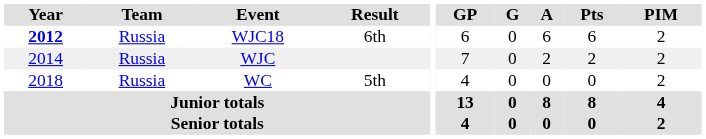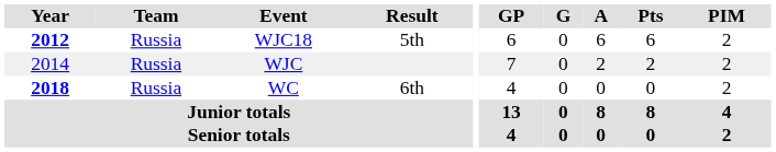 <table border="0" cellpadding="1" cellspacing="0" ID="Table3" style="text-align:center; width:40em">
 <tr ALIGN="center" bgcolor="#e0e0e0">
 <th>Year</th>
 <th>Team</th>
 <th>Event</th>
 <th>Result</th>
 <th rowspan="99" bgcolor="#ffffff"></th>
 <th>GP</th>
 <th>G</th>
 <th>A</th>
 <th>Pts</th>
 <th>PIM</th>
 </tr>
 <tr>
 <td><strong><a href='#'>2012</a></strong></td>
 <td><a href='#'>Russia</a></td>
 <td><a href='#'>WJC18</a></td>
-<td>6th</td>
+<td>5th</td>
 <td>6</td>
 <td>0</td>
 <td>6</td>
 <td>6</td>
 <td>2</td>
 </tr>
 <tr bgcolor="#f0f0f0">
 <td><a href='#'>2014</a></td>
 <td><a href='#'>Russia</a></td>
 <td><a href='#'>WJC</a></td>
 <td></td>
 <td>7</td>
 <td>0</td>
 <td>2</td>
 <td>2</td>
 <td>2</td>
 </tr>
 <tr>
-<td><a href='#'>2018</a></td>
+<td><strong><a href='#'>2018</a></strong></td>
 <td><a href='#'>Russia</a></td>
 <td><a href='#'>WC</a></td>
-<td>5th</td>
+<td>6th</td>
 <td>4</td>
 <td>0</td>
 <td>0</td>
 <td>0</td>
 <td>2</td>
 </tr>
 <tr bgcolor="#e0e0e0">
 <th colspan="4">Junior totals</th>
 <th>13</th>
 <th>0</th>
 <th>8</th>
 <th>8</th>
 <th>4</th>
 </tr>
 <tr bgcolor="#e0e0e0">
 <th colspan="4">Senior totals</th>
 <th>4</th>
 <th>0</th>
 <th>0</th>
 <th>0</th>
 <th>2</th>
 </tr>
 </table>
